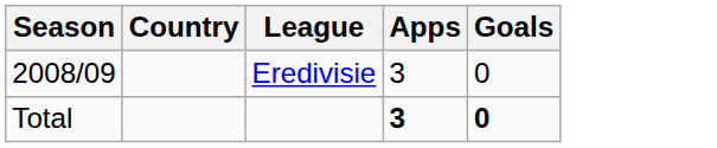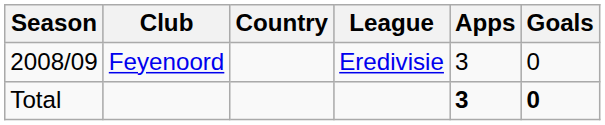 <table class="wikitable" border="1">
 <tr ---->
 <th>Season</th>
+<th>Club</th>
 <th>Country</th>
 <th>League</th>
 <th>Apps</th>
 <th>Goals</th>
 </tr>
 <tr>
 <td>2008/09</td>
+<td><a href='#'>Feyenoord</a></td>
 <td></td>
 <td><a href='#'>Eredivisie</a></td>
 <td>3</td>
 <td>0</td>
 </tr>
 <tr>
 <td>Total</td>
 <td></td>
 <td></td>
+<td></td>
 <td><strong>3</strong></td>
 <td><strong>0</strong></td>
 </tr>
 </table>
